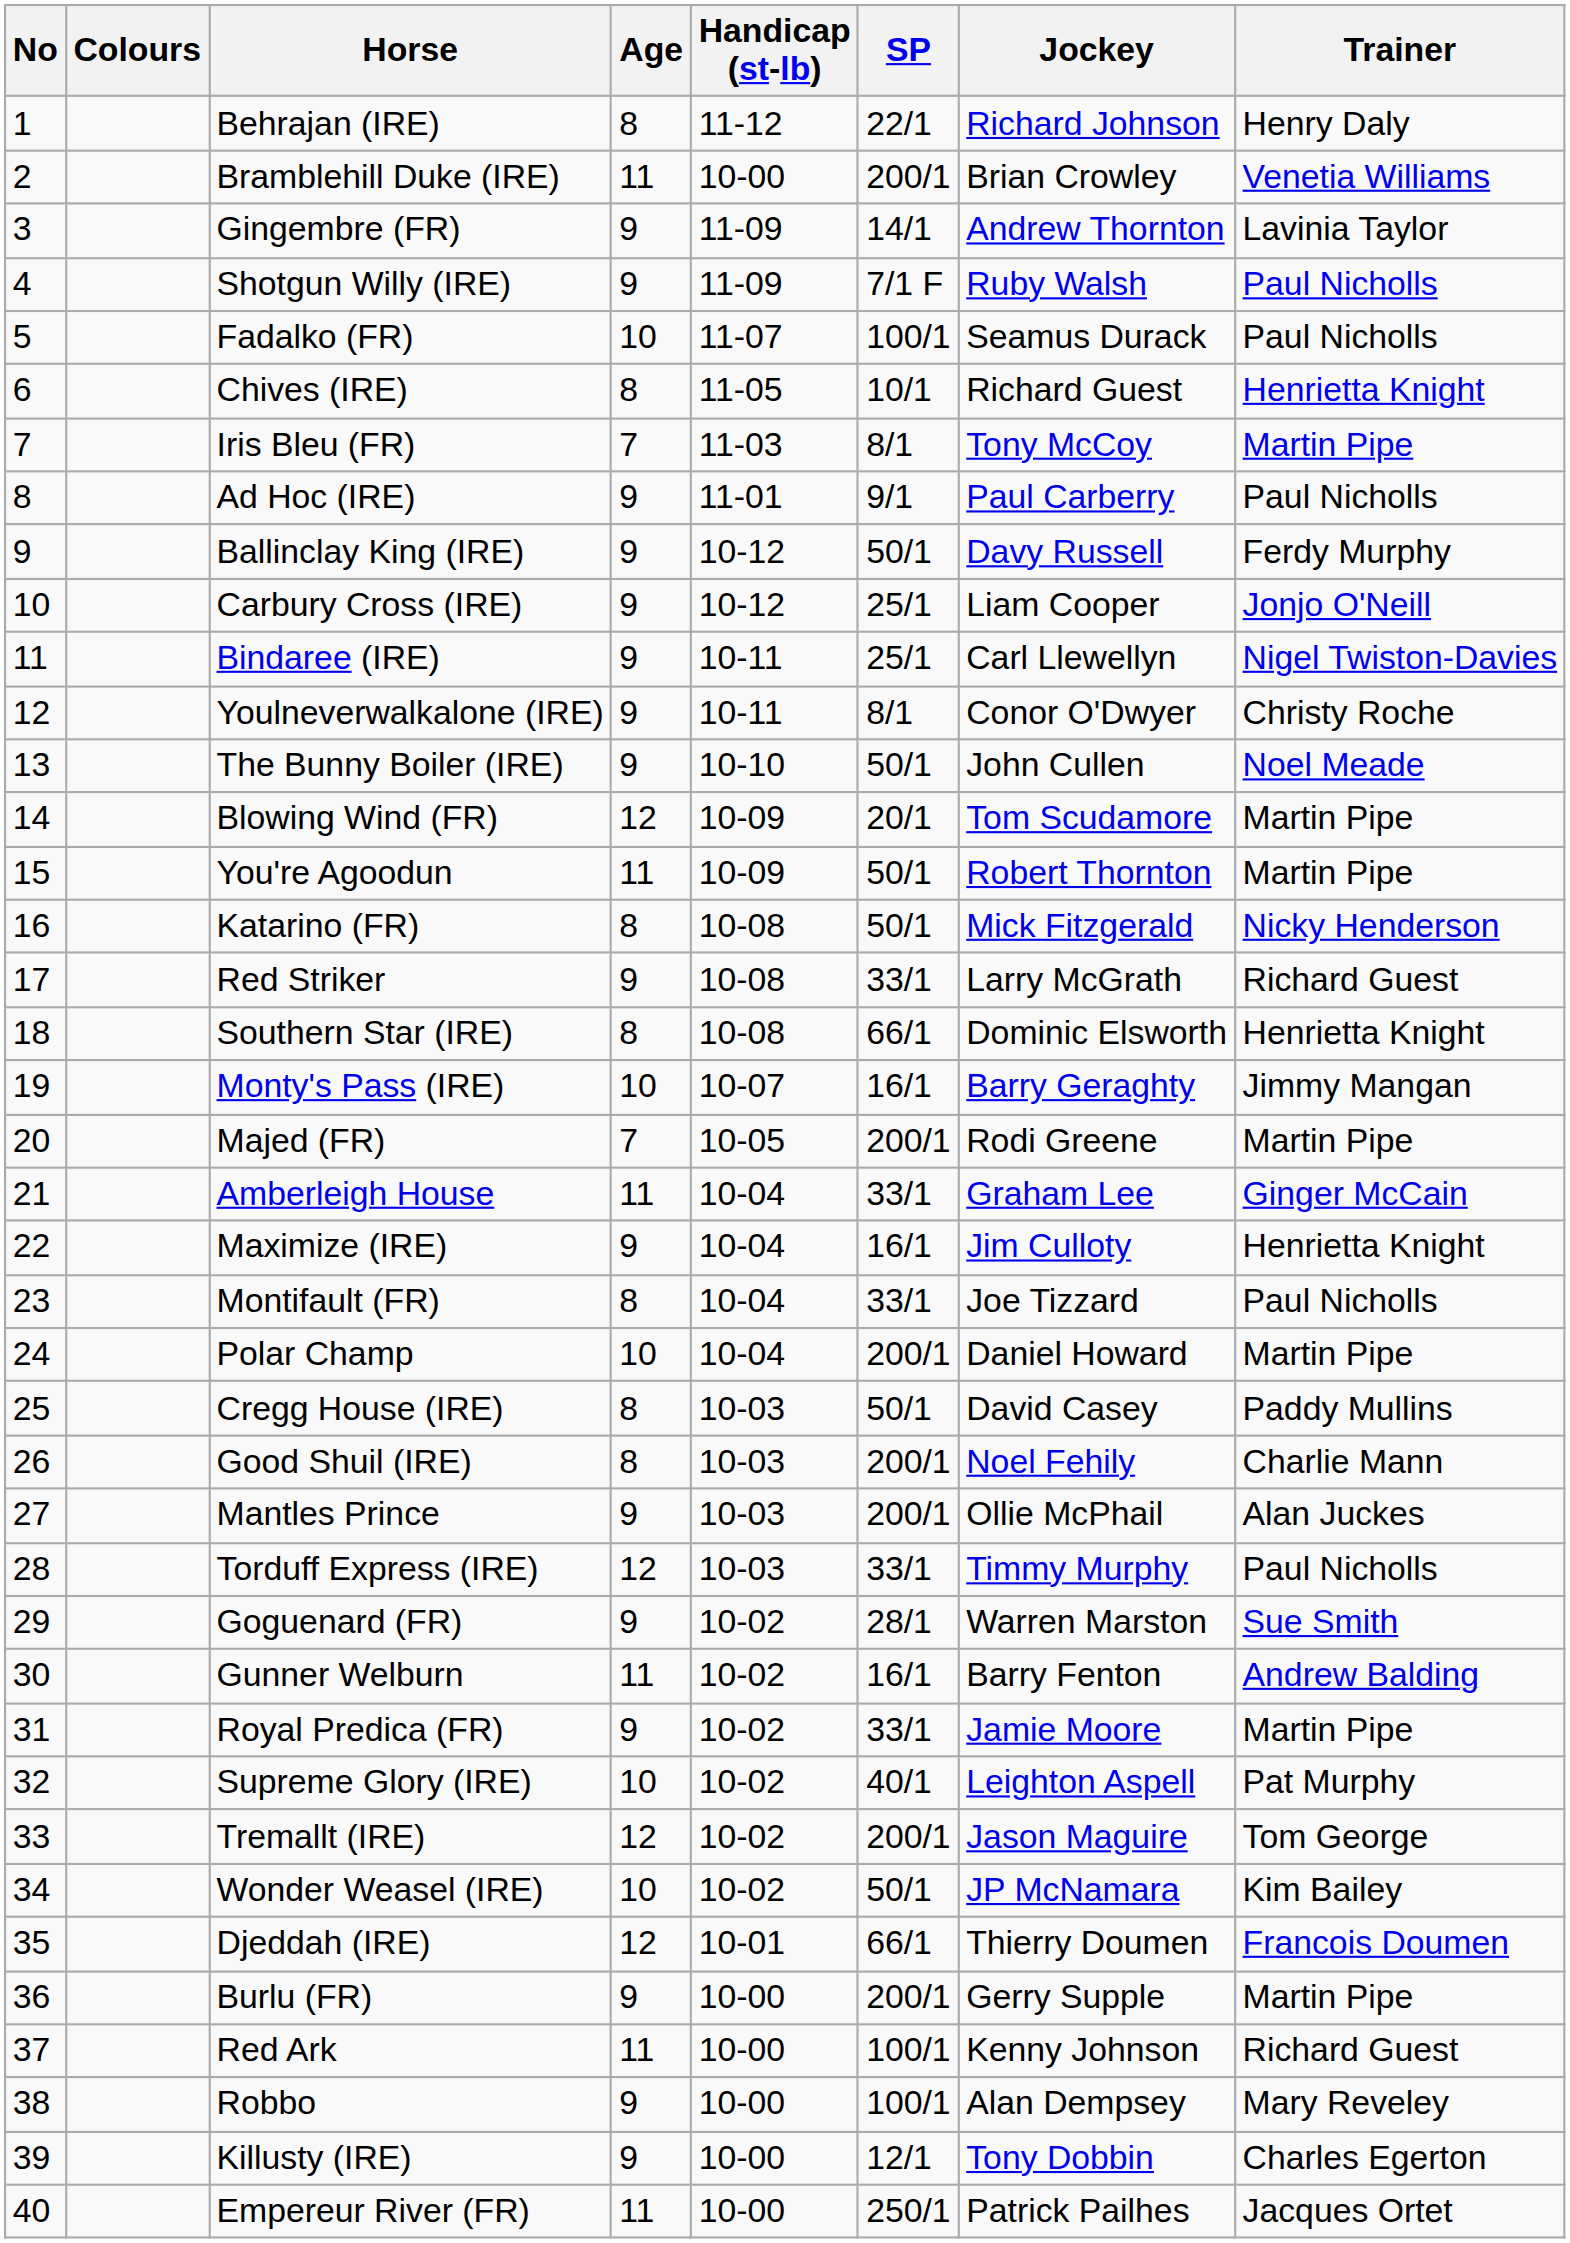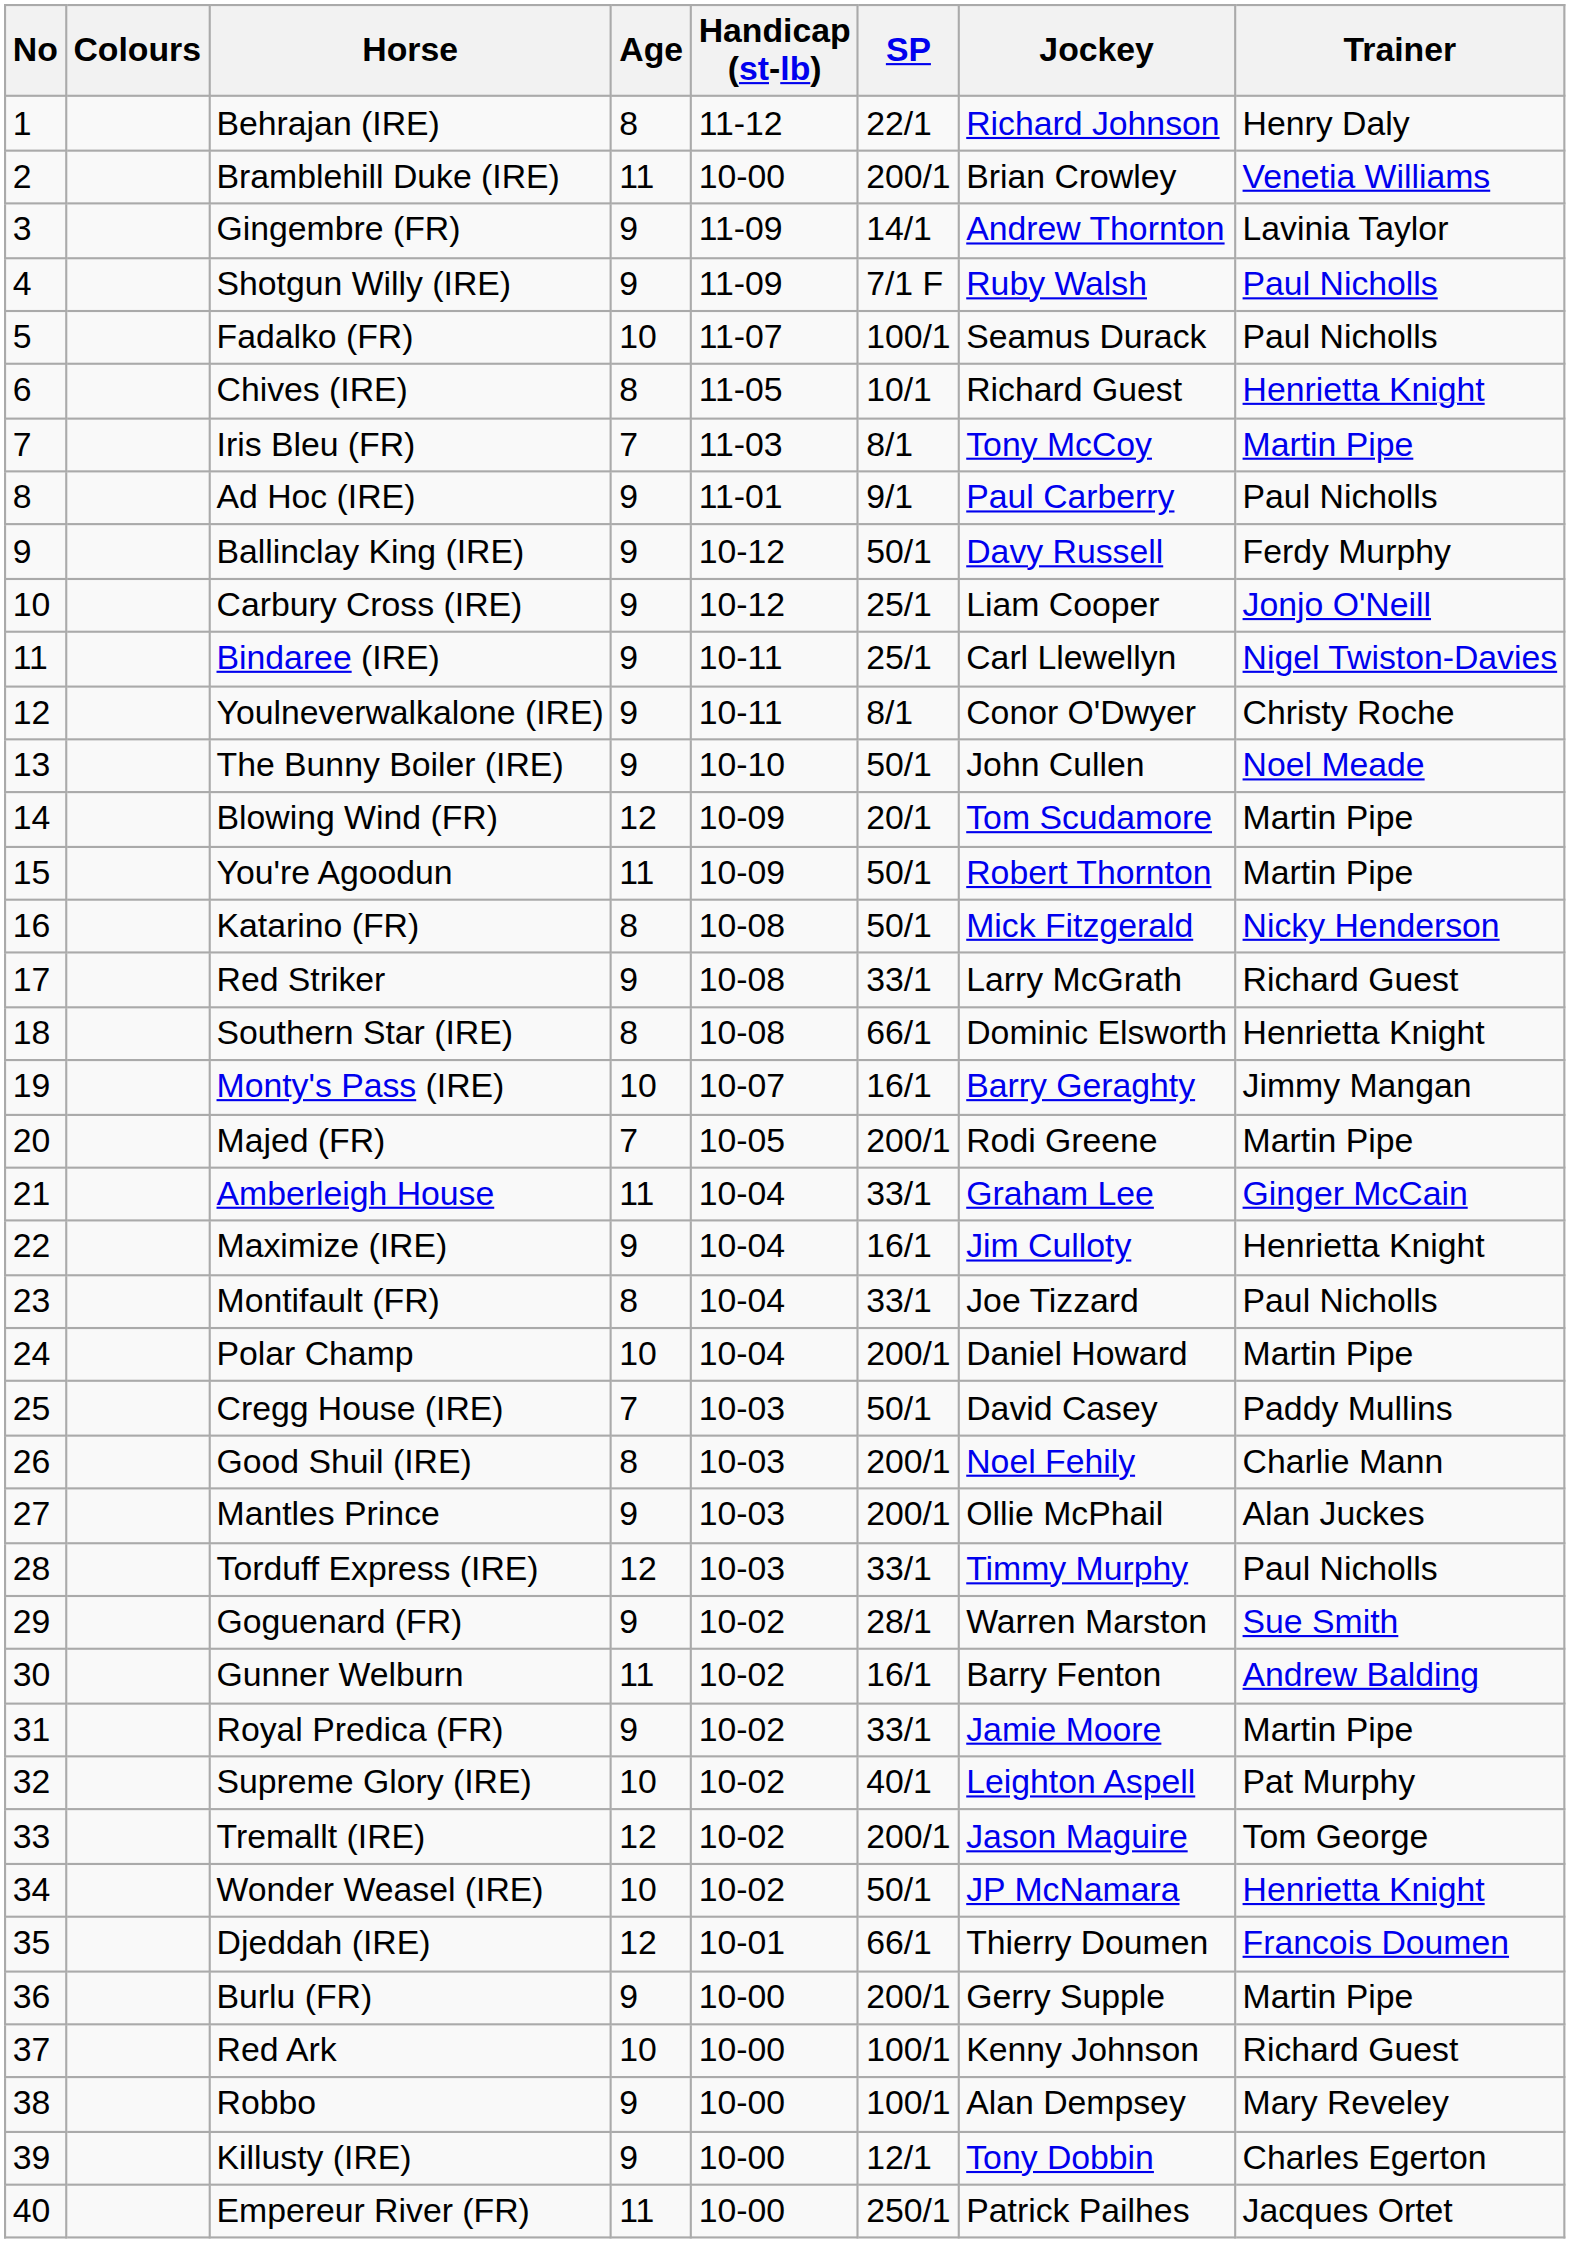 <table class="wikitable sortable">
 <tr>
 <th>No</th>
 <th>Colours</th>
 <th>Horse</th>
 <th>Age</th>
 <th>Handicap<br>(<a href='#'>st</a>-<a href='#'>lb</a>)</th>
 <th><a href='#'>SP</a></th>
 <th>Jockey</th>
 <th>Trainer</th>
 </tr>
 <tr>
 <td>1</td>
 <td></td>
 <td>Behrajan (IRE)</td>
 <td>8</td>
 <td>11-12</td>
 <td>22/1</td>
 <td><a href='#'>Richard Johnson</a></td>
 <td>Henry Daly</td>
 </tr>
 <tr>
 <td>2</td>
 <td></td>
 <td>Bramblehill Duke (IRE)</td>
 <td>11</td>
 <td>10-00</td>
 <td>200/1</td>
 <td>Brian Crowley</td>
 <td><a href='#'>Venetia Williams</a></td>
 </tr>
 <tr>
 <td>3</td>
 <td></td>
 <td>Gingembre (FR)</td>
 <td>9</td>
 <td>11-09</td>
 <td>14/1</td>
 <td><a href='#'>Andrew Thornton</a></td>
 <td>Lavinia Taylor</td>
 </tr>
 <tr>
 <td>4</td>
 <td></td>
 <td>Shotgun Willy (IRE)</td>
 <td>9</td>
 <td>11-09</td>
 <td>7/1 F</td>
 <td><a href='#'>Ruby Walsh</a></td>
 <td><a href='#'>Paul Nicholls</a></td>
 </tr>
 <tr>
 <td>5</td>
 <td></td>
 <td>Fadalko (FR)</td>
 <td>10</td>
 <td>11-07</td>
 <td>100/1</td>
 <td>Seamus Durack</td>
 <td>Paul Nicholls</td>
 </tr>
 <tr>
 <td>6</td>
 <td></td>
 <td>Chives (IRE)</td>
 <td>8</td>
 <td>11-05</td>
 <td>10/1</td>
 <td>Richard Guest</td>
 <td><a href='#'>Henrietta Knight</a></td>
 </tr>
 <tr>
 <td>7</td>
 <td></td>
 <td>Iris Bleu (FR)</td>
 <td>7</td>
 <td>11-03</td>
 <td>8/1</td>
 <td><a href='#'>Tony McCoy</a></td>
 <td><a href='#'>Martin Pipe</a></td>
 </tr>
 <tr>
 <td>8</td>
 <td></td>
 <td>Ad Hoc (IRE)</td>
 <td>9</td>
 <td>11-01</td>
 <td>9/1</td>
 <td><a href='#'>Paul Carberry</a></td>
 <td>Paul Nicholls</td>
 </tr>
 <tr>
 <td>9</td>
 <td></td>
 <td>Ballinclay King (IRE)</td>
 <td>9</td>
 <td>10-12</td>
 <td>50/1</td>
 <td><a href='#'>Davy Russell</a></td>
 <td>Ferdy Murphy</td>
 </tr>
 <tr>
 <td>10</td>
 <td></td>
 <td>Carbury Cross (IRE)</td>
 <td>9</td>
 <td>10-12</td>
 <td>25/1</td>
 <td>Liam Cooper</td>
 <td><a href='#'>Jonjo O'Neill</a></td>
 </tr>
 <tr>
 <td>11</td>
 <td></td>
 <td><a href='#'>Bindaree</a> (IRE)</td>
 <td>9</td>
 <td>10-11</td>
 <td>25/1</td>
 <td>Carl Llewellyn</td>
 <td><a href='#'>Nigel Twiston-Davies</a></td>
 </tr>
 <tr>
 <td>12</td>
 <td></td>
 <td>Youlneverwalkalone (IRE)</td>
 <td>9</td>
 <td>10-11</td>
 <td>8/1</td>
 <td>Conor O'Dwyer</td>
 <td>Christy Roche</td>
 </tr>
 <tr>
 <td>13</td>
 <td></td>
 <td>The Bunny Boiler (IRE)</td>
 <td>9</td>
 <td>10-10</td>
 <td>50/1</td>
 <td>John Cullen</td>
 <td><a href='#'>Noel Meade</a></td>
 </tr>
 <tr>
 <td>14</td>
 <td></td>
 <td>Blowing Wind (FR)</td>
 <td>12</td>
 <td>10-09</td>
 <td>20/1</td>
 <td><a href='#'>Tom Scudamore</a></td>
 <td>Martin Pipe</td>
 </tr>
 <tr>
 <td>15</td>
 <td></td>
 <td>You're Agoodun</td>
 <td>11</td>
 <td>10-09</td>
 <td>50/1</td>
 <td><a href='#'>Robert Thornton</a></td>
 <td>Martin Pipe</td>
 </tr>
 <tr>
 <td>16</td>
 <td></td>
 <td>Katarino (FR)</td>
 <td>8</td>
 <td>10-08</td>
 <td>50/1</td>
 <td><a href='#'>Mick Fitzgerald</a></td>
 <td><a href='#'>Nicky Henderson</a></td>
 </tr>
 <tr>
 <td>17</td>
 <td></td>
 <td>Red Striker</td>
 <td>9</td>
 <td>10-08</td>
 <td>33/1</td>
 <td>Larry McGrath</td>
 <td>Richard Guest</td>
 </tr>
 <tr>
 <td>18</td>
 <td></td>
 <td>Southern Star (IRE)</td>
 <td>8</td>
 <td>10-08</td>
 <td>66/1</td>
 <td>Dominic Elsworth</td>
 <td>Henrietta Knight</td>
 </tr>
 <tr>
 <td>19</td>
 <td></td>
 <td><a href='#'>Monty's Pass</a> (IRE)</td>
 <td>10</td>
 <td>10-07</td>
 <td>16/1</td>
 <td><a href='#'>Barry Geraghty</a></td>
 <td>Jimmy Mangan</td>
 </tr>
 <tr>
 <td>20</td>
 <td></td>
 <td>Majed (FR)</td>
 <td>7</td>
 <td>10-05</td>
 <td>200/1</td>
 <td>Rodi Greene</td>
 <td>Martin Pipe</td>
 </tr>
 <tr>
 <td>21</td>
 <td></td>
 <td><a href='#'>Amberleigh House</a></td>
 <td>11</td>
 <td>10-04</td>
 <td>33/1</td>
 <td><a href='#'>Graham Lee</a></td>
 <td><a href='#'>Ginger McCain</a></td>
 </tr>
 <tr>
 <td>22</td>
 <td></td>
 <td>Maximize (IRE)</td>
 <td>9</td>
 <td>10-04</td>
 <td>16/1</td>
 <td><a href='#'>Jim Culloty</a></td>
 <td>Henrietta Knight</td>
 </tr>
 <tr>
 <td>23</td>
 <td></td>
 <td>Montifault (FR)</td>
 <td>8</td>
 <td>10-04</td>
 <td>33/1</td>
 <td>Joe Tizzard</td>
 <td>Paul Nicholls</td>
 </tr>
 <tr>
 <td>24</td>
 <td></td>
 <td>Polar Champ</td>
 <td>10</td>
 <td>10-04</td>
 <td>200/1</td>
 <td>Daniel Howard</td>
 <td>Martin Pipe</td>
 </tr>
 <tr>
 <td>25</td>
 <td></td>
 <td>Cregg House (IRE)</td>
-<td>8</td>
+<td>7</td>
 <td>10-03</td>
 <td>50/1</td>
 <td>David Casey</td>
 <td>Paddy Mullins</td>
 </tr>
 <tr>
 <td>26</td>
 <td></td>
 <td>Good Shuil (IRE)</td>
 <td>8</td>
 <td>10-03</td>
 <td>200/1</td>
 <td><a href='#'>Noel Fehily</a></td>
 <td>Charlie Mann</td>
 </tr>
 <tr>
 <td>27</td>
 <td></td>
 <td>Mantles Prince</td>
 <td>9</td>
 <td>10-03</td>
 <td>200/1</td>
 <td>Ollie McPhail</td>
 <td>Alan Juckes</td>
 </tr>
 <tr>
 <td>28</td>
 <td></td>
 <td>Torduff Express (IRE)</td>
 <td>12</td>
 <td>10-03</td>
 <td>33/1</td>
 <td><a href='#'>Timmy Murphy</a></td>
 <td>Paul Nicholls</td>
 </tr>
 <tr>
 <td>29</td>
 <td></td>
 <td>Goguenard (FR)</td>
 <td>9</td>
 <td>10-02</td>
 <td>28/1</td>
 <td>Warren Marston</td>
 <td><a href='#'>Sue Smith</a></td>
 </tr>
 <tr>
 <td>30</td>
 <td></td>
 <td>Gunner Welburn</td>
 <td>11</td>
 <td>10-02</td>
 <td>16/1</td>
 <td>Barry Fenton</td>
 <td><a href='#'>Andrew Balding</a></td>
 </tr>
 <tr>
 <td>31</td>
 <td></td>
 <td>Royal Predica (FR)</td>
 <td>9</td>
 <td>10-02</td>
 <td>33/1</td>
 <td><a href='#'>Jamie Moore</a></td>
 <td>Martin Pipe</td>
 </tr>
 <tr>
 <td>32</td>
 <td></td>
 <td>Supreme Glory (IRE)</td>
 <td>10</td>
 <td>10-02</td>
 <td>40/1</td>
 <td><a href='#'>Leighton Aspell</a></td>
 <td>Pat Murphy</td>
 </tr>
 <tr>
 <td>33</td>
 <td></td>
 <td>Tremallt (IRE)</td>
 <td>12</td>
 <td>10-02</td>
 <td>200/1</td>
 <td><a href='#'>Jason Maguire</a></td>
 <td>Tom George</td>
 </tr>
 <tr>
 <td>34</td>
 <td></td>
 <td>Wonder Weasel (IRE)</td>
 <td>10</td>
 <td>10-02</td>
 <td>50/1</td>
 <td><a href='#'>JP McNamara</a></td>
-<td>Kim Bailey</td>
+<td><a href='#'>Henrietta Knight</a></td>
 </tr>
 <tr>
 <td>35</td>
 <td></td>
 <td>Djeddah (IRE)</td>
 <td>12</td>
 <td>10-01</td>
 <td>66/1</td>
 <td>Thierry Doumen</td>
 <td><a href='#'>Francois Doumen</a></td>
 </tr>
 <tr>
 <td>36</td>
 <td></td>
 <td>Burlu (FR)</td>
 <td>9</td>
 <td>10-00</td>
 <td>200/1</td>
 <td>Gerry Supple</td>
 <td>Martin Pipe</td>
 </tr>
 <tr>
 <td>37</td>
 <td></td>
 <td>Red Ark</td>
-<td>11</td>
+<td>10</td>
 <td>10-00</td>
 <td>100/1</td>
 <td>Kenny Johnson</td>
 <td>Richard Guest</td>
 </tr>
 <tr>
 <td>38</td>
 <td></td>
 <td>Robbo</td>
 <td>9</td>
 <td>10-00</td>
 <td>100/1</td>
 <td>Alan Dempsey</td>
 <td>Mary Reveley</td>
 </tr>
 <tr>
 <td>39</td>
 <td></td>
 <td>Killusty (IRE)</td>
 <td>9</td>
 <td>10-00</td>
 <td>12/1</td>
 <td><a href='#'>Tony Dobbin</a></td>
 <td>Charles Egerton</td>
 </tr>
 <tr>
 <td>40</td>
 <td></td>
 <td>Empereur River (FR)</td>
 <td>11</td>
 <td>10-00</td>
 <td>250/1</td>
 <td>Patrick Pailhes</td>
 <td>Jacques Ortet</td>
 </tr>
 </table>
